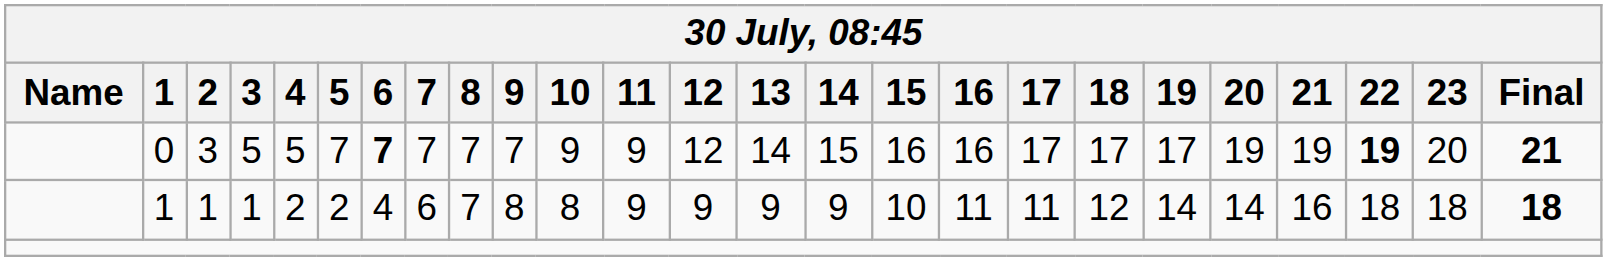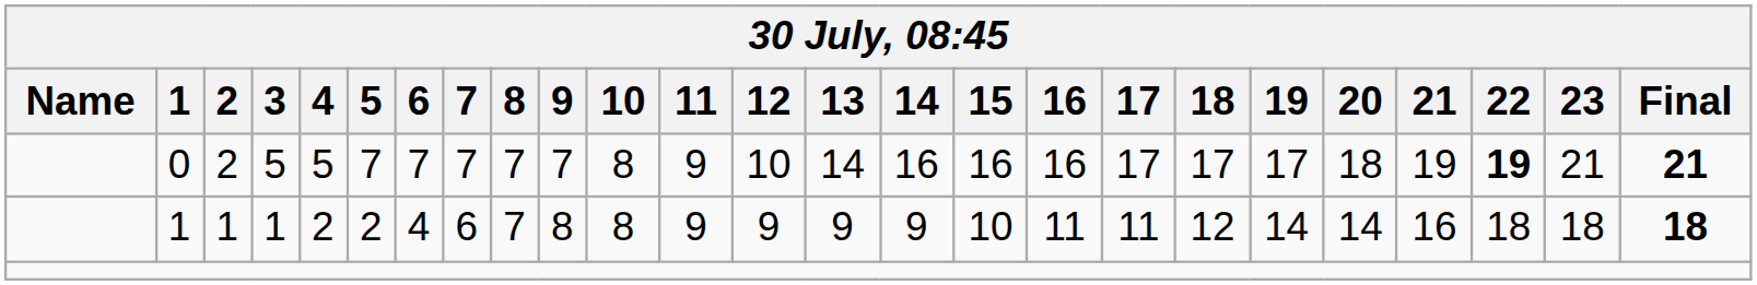 <table class=wikitable style="text-align:center; width: 55%">
 <tr>
 <th colspan=25><em>30 July, 08:45</em></th>
 </tr>
 <tr>
 <th>Name</th>
 <th>1</th>
 <th>2</th>
 <th>3</th>
 <th>4</th>
 <th>5</th>
 <th>6</th>
 <th>7</th>
 <th>8</th>
 <th>9</th>
 <th>10</th>
 <th>11</th>
 <th>12</th>
 <th>13</th>
 <th>14</th>
 <th>15</th>
 <th>16</th>
 <th>17</th>
 <th>18</th>
 <th>19</th>
 <th>20</th>
 <th>21</th>
 <th>22</th>
 <th>23</th>
 <th>Final</th>
 </tr>
 <tr>
 <td align=left><strong></strong></td>
 <td>0</td>
-<td>3</td>
+<td>2</td>
 <td>5</td>
 <td>5</td>
 <td>7</td>
-<td><strong>7</strong></td>
 <td>7</td>
 <td>7</td>
 <td>7</td>
+<td>7</td>
+<td>8</td>
 <td>9</td>
-<td>9</td>
-<td>12</td>
+<td>10</td>
 <td>14</td>
-<td>15</td>
+<td>16</td>
 <td>16</td>
 <td>16</td>
 <td>17</td>
 <td>17</td>
 <td>17</td>
-<td>19</td>
+<td>18</td>
 <td>19</td>
 <td><strong>19</strong></td>
-<td>20</td>
+<td>21</td>
 <td><strong>21</strong></td>
 </tr>
 <tr>
 <td align=left></td>
 <td>1</td>
 <td>1</td>
 <td>1</td>
 <td>2</td>
 <td>2</td>
 <td>4</td>
 <td>6</td>
 <td>7</td>
 <td>8</td>
 <td>8</td>
 <td>9</td>
 <td>9</td>
 <td>9</td>
 <td>9</td>
 <td>10</td>
 <td>11</td>
 <td>11</td>
 <td>12</td>
 <td>14</td>
 <td>14</td>
 <td>16</td>
 <td>18</td>
 <td>18</td>
 <td><strong>18</strong></td>
 </tr>
 <tr>
 <td colspan=25></td>
 </tr>
 </table>
